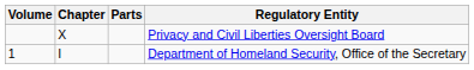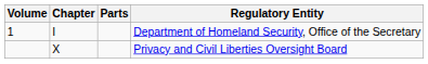 <table class="wikitable">
 <tr>
 <th>Volume</th>
 <th>Chapter</th>
 <th>Parts</th>
 <th>Regulatory Entity</th>
 </tr>
 <tr>
+<td>1</td>
+<td>I</td>
+<td></td>
+<td><a href='#'>Department of Homeland Security</a>, Office of the Secretary</td>
+</tr>
+<tr>
 <td></td>
 <td>X</td>
 <td></td>
 <td><a href='#'>Privacy and Civil Liberties Oversight Board</a></td>
 </tr>
-<tr>
-<td>1</td>
-<td>I</td>
-<td></td>
-<td><a href='#'>Department of Homeland Security</a>, Office of the Secretary</td>
-</tr>
 </table>
